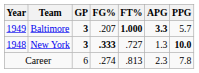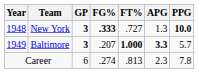 <table class="wikitable sortable" style="font-size:95%; text-align:right;">
 <tr>
 <th>Year</th>
 <th>Team</th>
 <th>GP</th>
 <th>FG%</th>
 <th>FT%</th>
 <th>APG</th>
 <th>PPG</th>
 </tr>
 <tr>
+<td style="text-align:left;"><a href='#'>1948</a></td>
+<td style="text-align:left;"><a href='#'>New York</a></td>
+<td><strong>3</strong></td>
+<td><strong>.333</strong></td>
+<td>.727</td>
+<td>1.3</td>
+<td><strong>10.0</strong></td>
+</tr>
+<tr>
 <td style="text-align:left;"><a href='#'>1949</a></td>
 <td style="text-align:left;"><a href='#'>Baltimore</a></td>
 <td><strong>3</strong></td>
 <td>.207</td>
 <td><strong>1.000</strong></td>
 <td><strong>3.3</strong></td>
 <td>5.7</td>
-</tr>
-<tr>
-<td style="text-align:left;"><a href='#'>1948</a></td>
-<td style="text-align:left;"><a href='#'>New York</a></td>
-<td><strong>3</strong></td>
-<td><strong>.333</strong></td>
-<td>.727</td>
-<td>1.3</td>
-<td><strong>10.0</strong></td>
 </tr>
 <tr>
 <td style="text-align:center;" colspan="2">Career</td>
 <td>6</td>
 <td>.274</td>
 <td>.813</td>
 <td>2.3</td>
 <td>7.8</td>
 </tr>
 </table>
